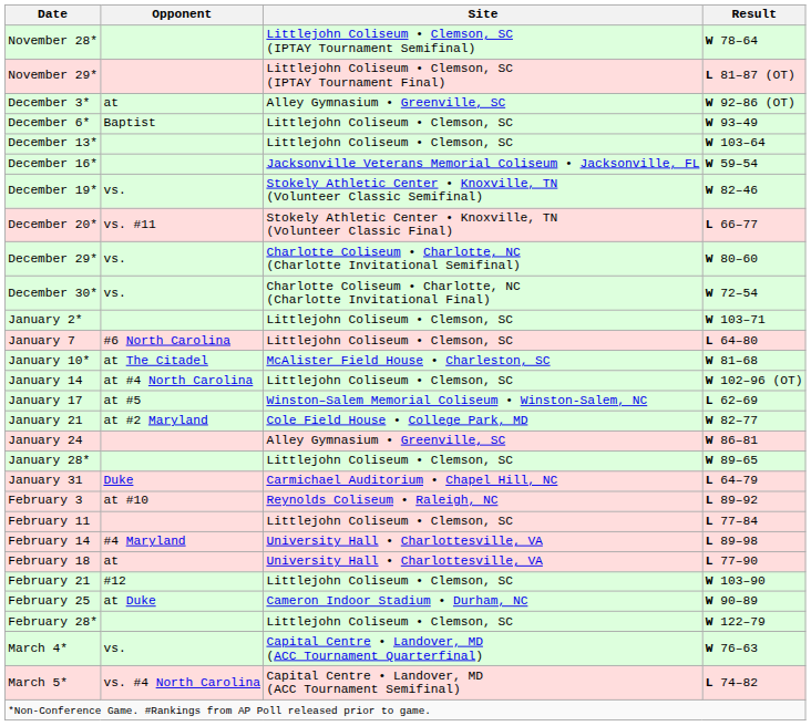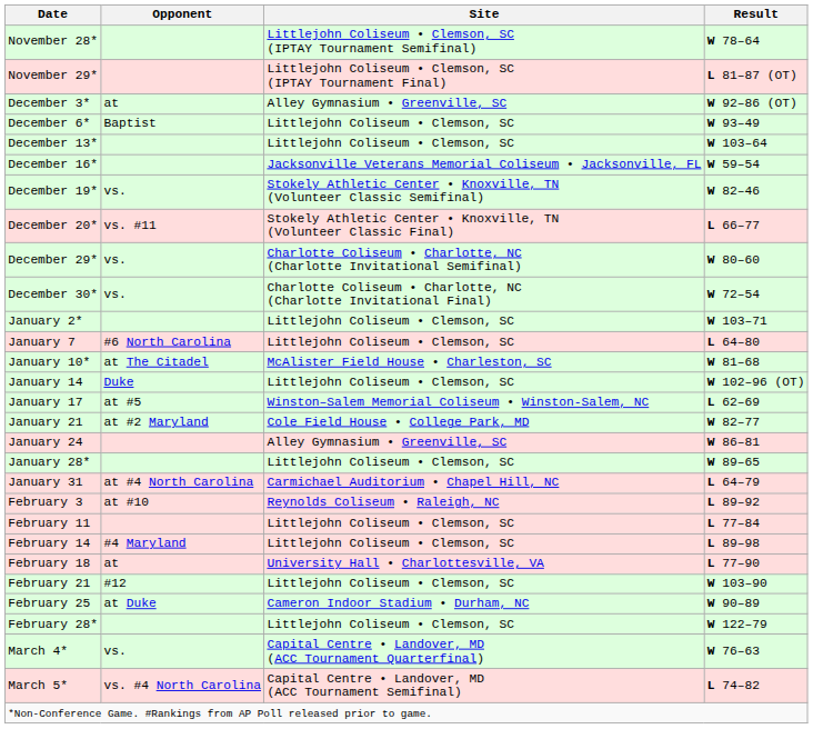 <table class="wikitable" style="font-size:95%;">
 <tr>
 <th>Date</th>
 <th>Opponent</th>
 <th> Site</th>
 <th>Result</th>
 </tr>
 <tr style="background: #ddffdd;">
 <td>November 28*</td>
 <td></td>
 <td><a href='#'>Littlejohn Coliseum</a> • <a href='#'>Clemson, SC</a><br>(IPTAY Tournament Semifinal)</td>
 <td><strong>W</strong> 78–64</td>
 </tr>
 <tr style="background: #ffdddd;">
 <td>November 29*</td>
 <td></td>
 <td>Littlejohn Coliseum • Clemson, SC<br>(IPTAY Tournament Final)</td>
 <td><strong>L</strong> 81–87 (OT)</td>
 </tr>
 <tr style="background: #ddffdd;">
 <td>December 3*</td>
 <td>at </td>
 <td>Alley Gymnasium • <a href='#'>Greenville, SC</a></td>
 <td><strong>W</strong> 92–86 (OT)</td>
 </tr>
 <tr style="background: #ddffdd;">
 <td>December 6*</td>
 <td>Baptist</td>
 <td>Littlejohn Coliseum • Clemson, SC</td>
 <td><strong>W</strong> 93–49</td>
 </tr>
 <tr style="background: #ddffdd;">
 <td>December 13*</td>
 <td></td>
 <td>Littlejohn Coliseum • Clemson, SC</td>
 <td><strong>W</strong> 103–64</td>
 </tr>
 <tr style="background: #ddffdd;">
 <td>December 16*</td>
 <td></td>
 <td><a href='#'>Jacksonville Veterans Memorial Coliseum</a> • <a href='#'>Jacksonville, FL</a></td>
 <td><strong>W</strong> 59–54</td>
 </tr>
 <tr style="background: #ddffdd;">
 <td>December 19*</td>
 <td>vs. </td>
 <td><a href='#'>Stokely Athletic Center</a> • <a href='#'>Knoxville, TN</a><br>(Volunteer Classic Semifinal)</td>
 <td><strong>W</strong> 82–46</td>
 </tr>
 <tr style="background: #ffdddd;">
 <td>December 20*</td>
 <td>vs. #11 </td>
 <td>Stokely Athletic Center • Knoxville, TN<br>(Volunteer Classic Final)</td>
 <td><strong>L</strong> 66–77</td>
 </tr>
 <tr style="background: #ddffdd;">
 <td>December 29*</td>
 <td>vs. </td>
 <td><a href='#'>Charlotte Coliseum</a> • <a href='#'>Charlotte, NC</a><br>(Charlotte Invitational Semifinal)</td>
 <td><strong>W</strong> 80–60</td>
 </tr>
 <tr style="background: #ddffdd;">
 <td>December 30*</td>
 <td>vs. </td>
 <td>Charlotte Coliseum • Charlotte, NC<br>(Charlotte Invitational Final)</td>
 <td><strong>W</strong> 72–54</td>
 </tr>
 <tr style="background: #ddffdd;">
 <td>January 2*</td>
 <td></td>
 <td>Littlejohn Coliseum • Clemson, SC</td>
 <td><strong>W</strong> 103–71</td>
 </tr>
 <tr style="background: #ffdddd;">
 <td>January 7</td>
 <td>#6 <a href='#'>North Carolina</a></td>
 <td>Littlejohn Coliseum • Clemson, SC</td>
 <td><strong>L</strong> 64–80</td>
 </tr>
 <tr style="background: #ddffdd;">
 <td>January 10*</td>
 <td>at <a href='#'>The Citadel</a></td>
 <td><a href='#'>McAlister Field House</a> • <a href='#'>Charleston, SC</a></td>
 <td><strong>W</strong> 81–68</td>
 </tr>
 <tr style="background: #ddffdd;">
 <td>January 14</td>
-<td>at #4 <a href='#'>North Carolina</a></td>
+<td><a href='#'>Duke</a></td>
 <td>Littlejohn Coliseum • Clemson, SC</td>
 <td><strong>W</strong> 102–96 (OT)</td>
 </tr>
 <tr style="background: #ddffdd;">
 <td>January 17</td>
 <td>at #5 </td>
 <td><a href='#'>Winston–Salem Memorial Coliseum</a> • <a href='#'>Winston-Salem, NC</a></td>
 <td><strong>L</strong> 62–69</td>
 </tr>
 <tr style="background: #ddffdd;">
 <td>January 21</td>
 <td>at #2 <a href='#'>Maryland</a></td>
 <td><a href='#'>Cole Field House</a> • <a href='#'>College Park, MD</a></td>
 <td><strong>W</strong> 82–77</td>
 </tr>
 <tr style="background: #ffdddd;">
 <td>January 24</td>
 <td></td>
 <td>Alley Gymnasium • <a href='#'>Greenville, SC</a></td>
 <td><strong>W</strong> 86–81</td>
 </tr>
 <tr style="background: #ddffdd;">
 <td>January 28*</td>
 <td></td>
 <td>Littlejohn Coliseum • Clemson, SC</td>
 <td><strong>W</strong> 89–65</td>
 </tr>
 <tr style="background: #ffdddd;">
 <td>January 31</td>
-<td><a href='#'>Duke</a></td>
+<td>at #4 <a href='#'>North Carolina</a></td>
 <td><a href='#'>Carmichael Auditorium</a> • <a href='#'>Chapel Hill, NC</a></td>
 <td><strong>L</strong> 64–79</td>
 </tr>
 <tr style="background: #ffdddd;">
 <td>February 3</td>
 <td>at #10 </td>
 <td><a href='#'>Reynolds Coliseum</a> • <a href='#'>Raleigh, NC</a></td>
 <td><strong>L</strong> 89–92</td>
 </tr>
 <tr style="background: #ffdddd;">
 <td>February 11</td>
 <td></td>
 <td>Littlejohn Coliseum • Clemson, SC</td>
 <td><strong>L</strong> 77–84</td>
 </tr>
 <tr style="background: #ffdddd;">
 <td>February 14</td>
 <td>#4 <a href='#'>Maryland</a></td>
-<td><a href='#'>University Hall</a> • <a href='#'>Charlottesville, VA</a></td>
+<td>Littlejohn Coliseum • Clemson, SC</td>
 <td><strong>L</strong> 89–98</td>
 </tr>
 <tr style="background: #ffdddd;">
 <td>February 18</td>
 <td>at </td>
 <td><a href='#'>University Hall</a> • <a href='#'>Charlottesville, VA</a></td>
 <td><strong>L</strong> 77–90</td>
 </tr>
 <tr style="background: #ddffdd;">
 <td>February 21</td>
 <td>#12 </td>
 <td>Littlejohn Coliseum • Clemson, SC</td>
 <td><strong>W</strong> 103–90</td>
 </tr>
 <tr style="background: #ddffdd;">
 <td>February 25</td>
 <td>at <a href='#'>Duke</a></td>
 <td><a href='#'>Cameron Indoor Stadium</a> • <a href='#'>Durham, NC</a></td>
 <td><strong>W</strong> 90–89</td>
 </tr>
 <tr style="background: #ddffdd;">
 <td>February 28*</td>
 <td></td>
 <td>Littlejohn Coliseum • Clemson, SC</td>
 <td><strong>W</strong> 122–79</td>
 </tr>
 <tr style="background: #ddffdd;">
 <td>March 4*</td>
 <td>vs. </td>
 <td><a href='#'>Capital Centre</a> • <a href='#'>Landover, MD</a><br>(<a href='#'>ACC Tournament Quarterfinal</a>)</td>
 <td><strong>W</strong> 76–63</td>
 </tr>
 <tr style="background: #ffdddd;">
 <td>March 5*</td>
 <td>vs. #4 <a href='#'>North Carolina</a></td>
 <td>Capital Centre • Landover, MD<br>(ACC Tournament Semifinal)</td>
 <td><strong>L</strong> 74–82</td>
 </tr>
 <tr style="background:#f9f9f9;">
 <td colspan=5><small>*Non-Conference Game. #Rankings from AP Poll released prior to game.</small></td>
 </tr>
 </table>
